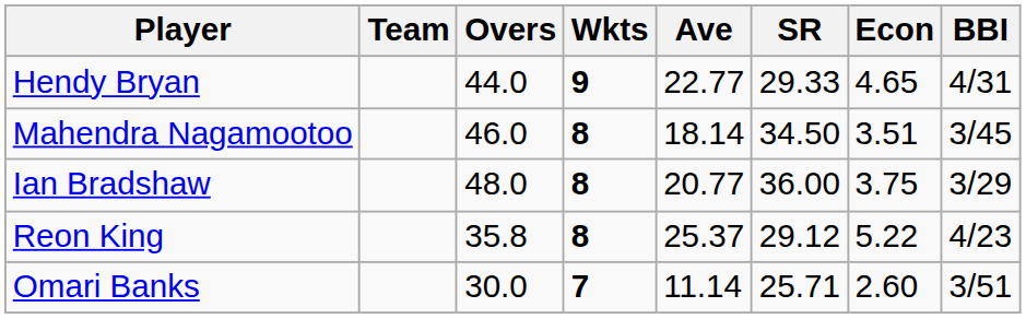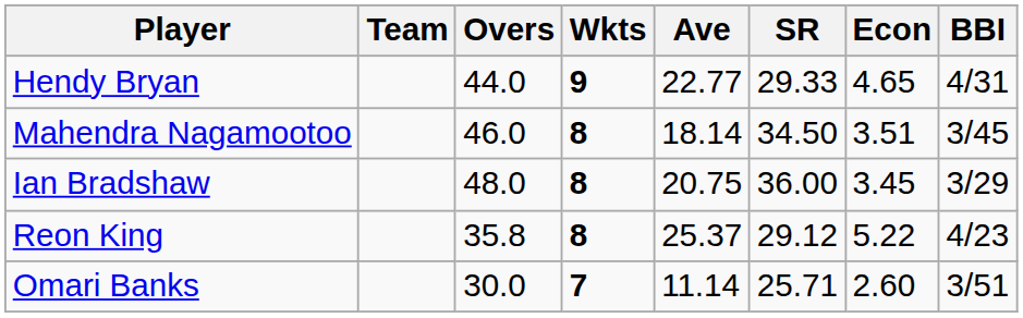 <table class="wikitable">
 <tr>
 <th>Player</th>
 <th>Team</th>
 <th>Overs</th>
 <th>Wkts</th>
 <th>Ave</th>
 <th>SR</th>
 <th>Econ</th>
 <th>BBI</th>
 </tr>
 <tr>
 <td><a href='#'>Hendy Bryan</a></td>
 <td></td>
 <td>44.0</td>
 <td><strong>9</strong></td>
 <td>22.77</td>
 <td>29.33</td>
 <td>4.65</td>
 <td>4/31</td>
 </tr>
 <tr>
 <td><a href='#'>Mahendra Nagamootoo</a></td>
 <td></td>
 <td>46.0</td>
 <td><strong>8</strong></td>
 <td>18.14</td>
 <td>34.50</td>
 <td>3.51</td>
 <td>3/45</td>
 </tr>
 <tr>
 <td><a href='#'>Ian Bradshaw</a></td>
 <td></td>
 <td>48.0</td>
 <td><strong>8</strong></td>
-<td>20.77</td>
+<td>20.75</td>
 <td>36.00</td>
-<td>3.75</td>
+<td>3.45</td>
 <td>3/29</td>
 </tr>
 <tr>
 <td><a href='#'>Reon King</a></td>
 <td></td>
 <td>35.8</td>
 <td><strong>8</strong></td>
 <td>25.37</td>
 <td>29.12</td>
 <td>5.22</td>
 <td>4/23</td>
 </tr>
 <tr>
 <td><a href='#'>Omari Banks</a></td>
 <td></td>
 <td>30.0</td>
 <td><strong>7</strong></td>
 <td>11.14</td>
 <td>25.71</td>
 <td>2.60</td>
 <td>3/51</td>
 </tr>
 </table>
